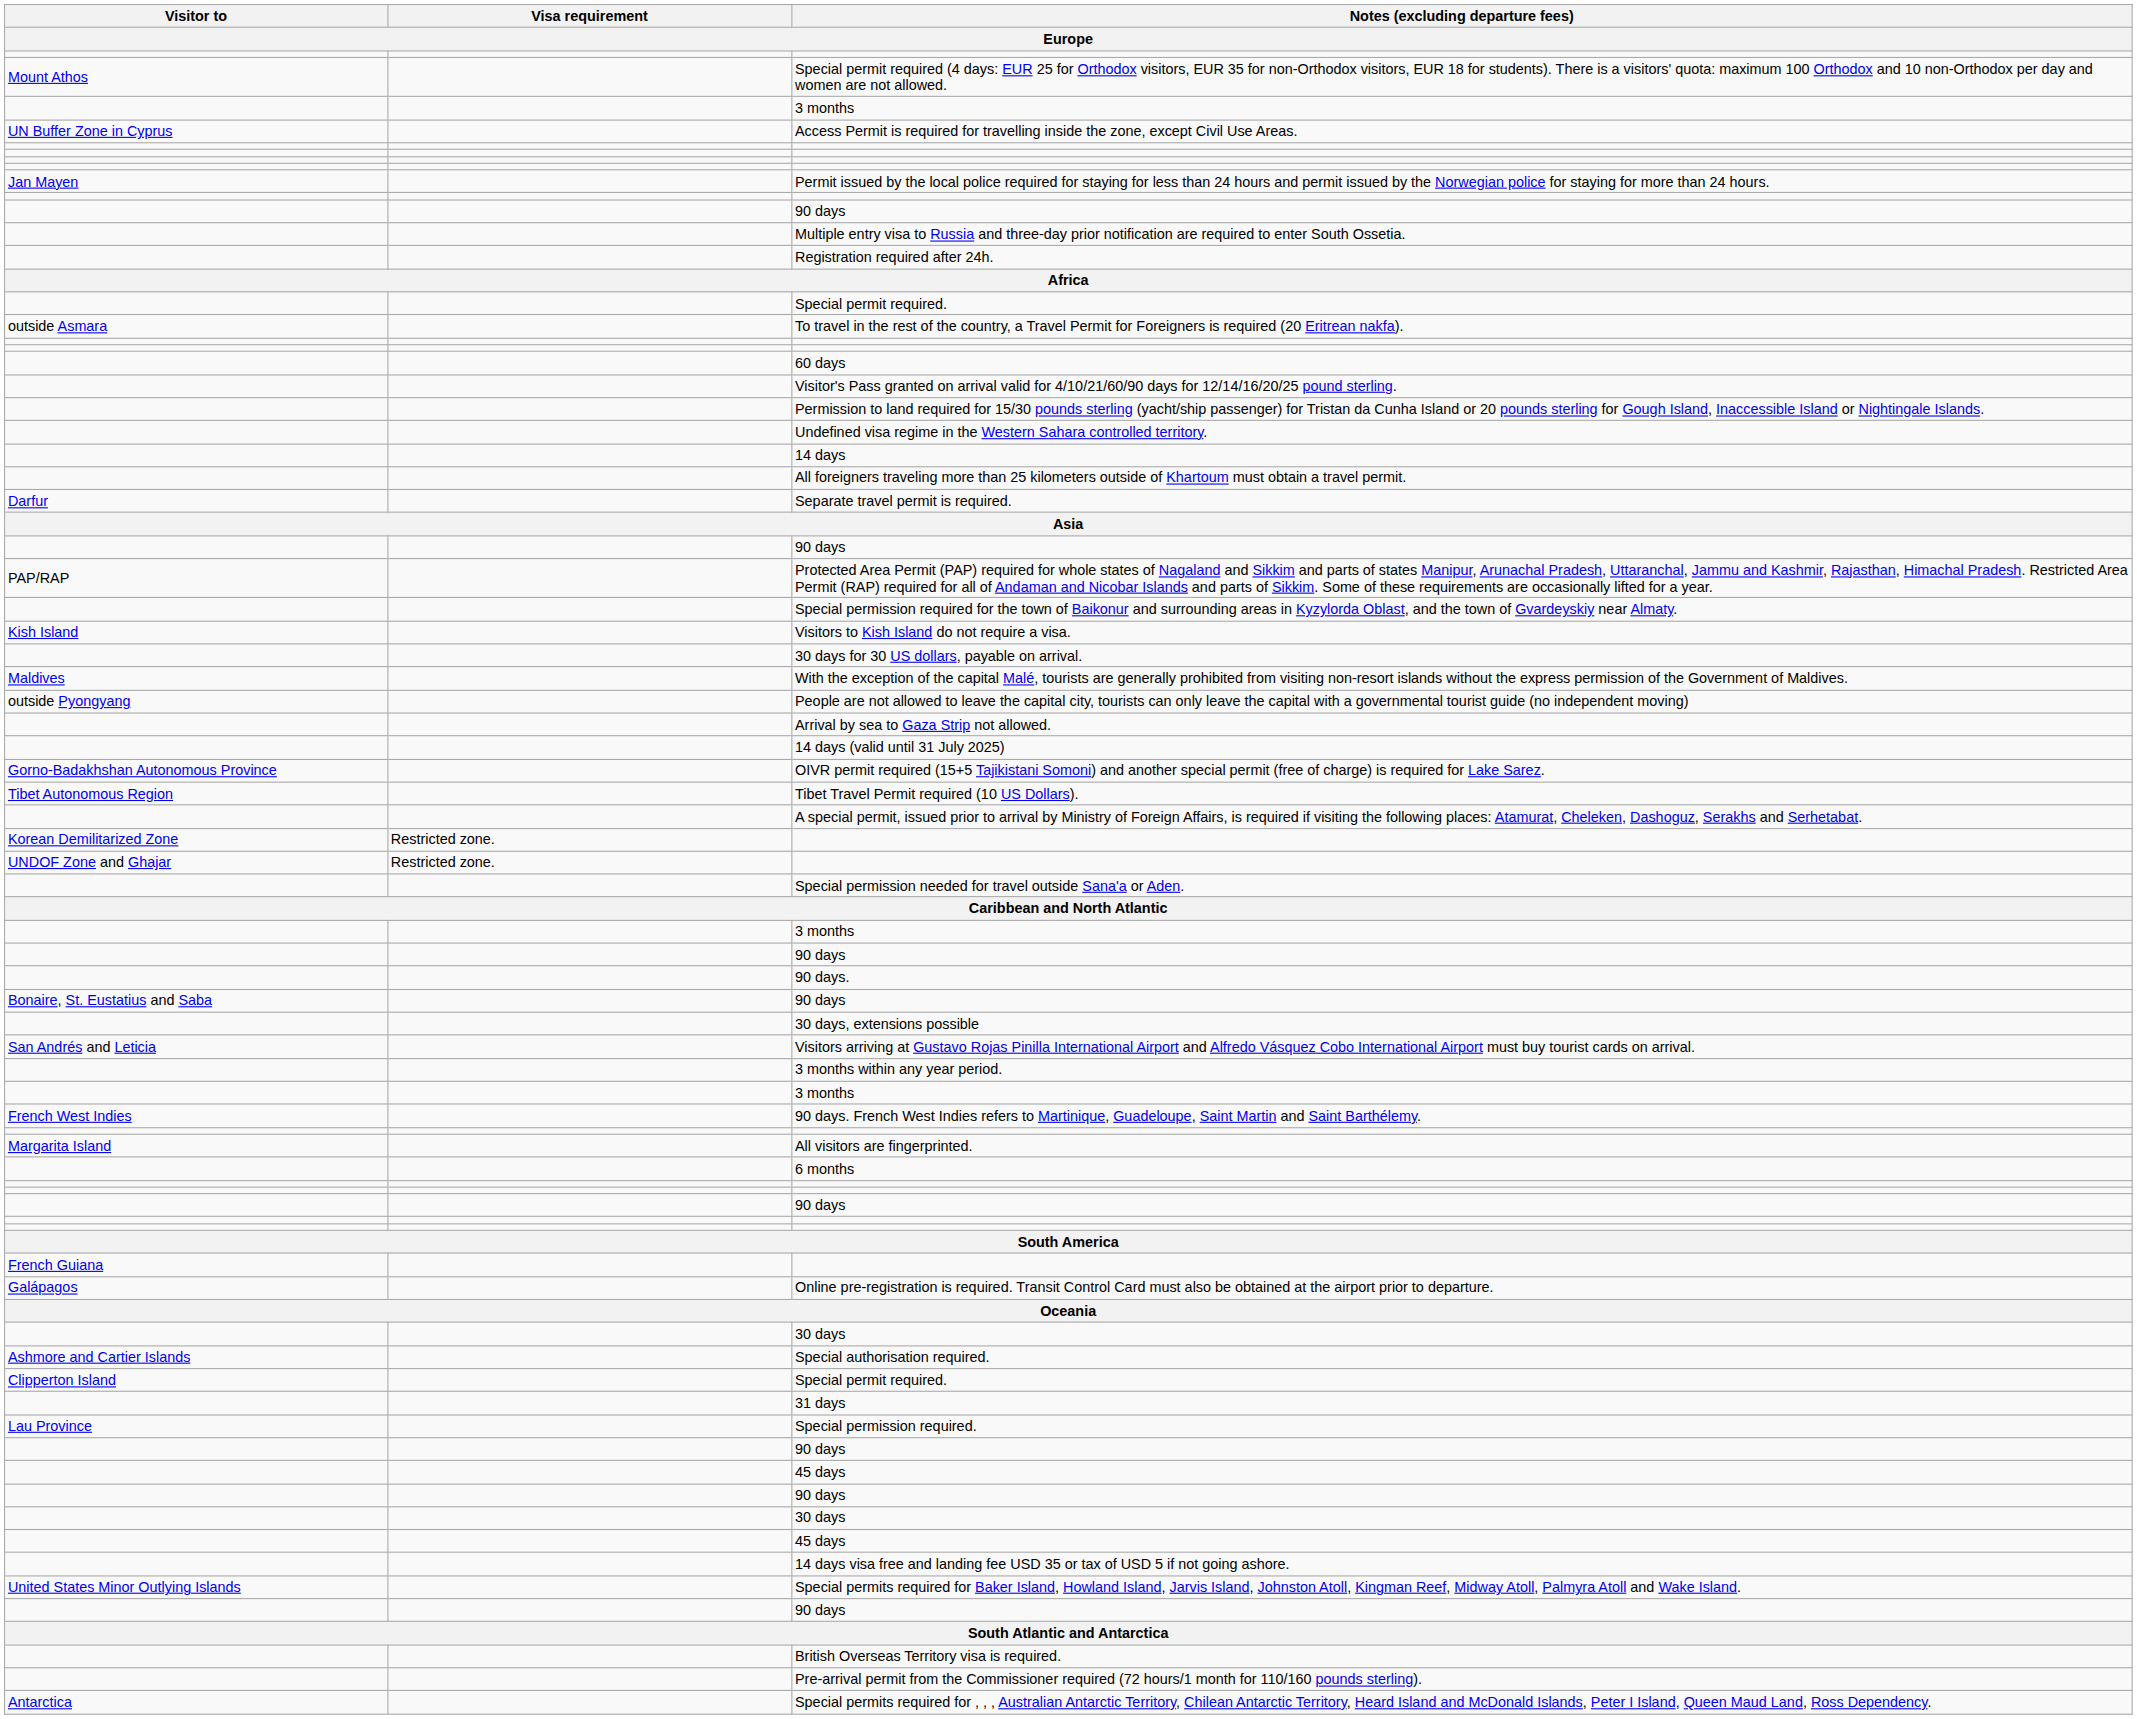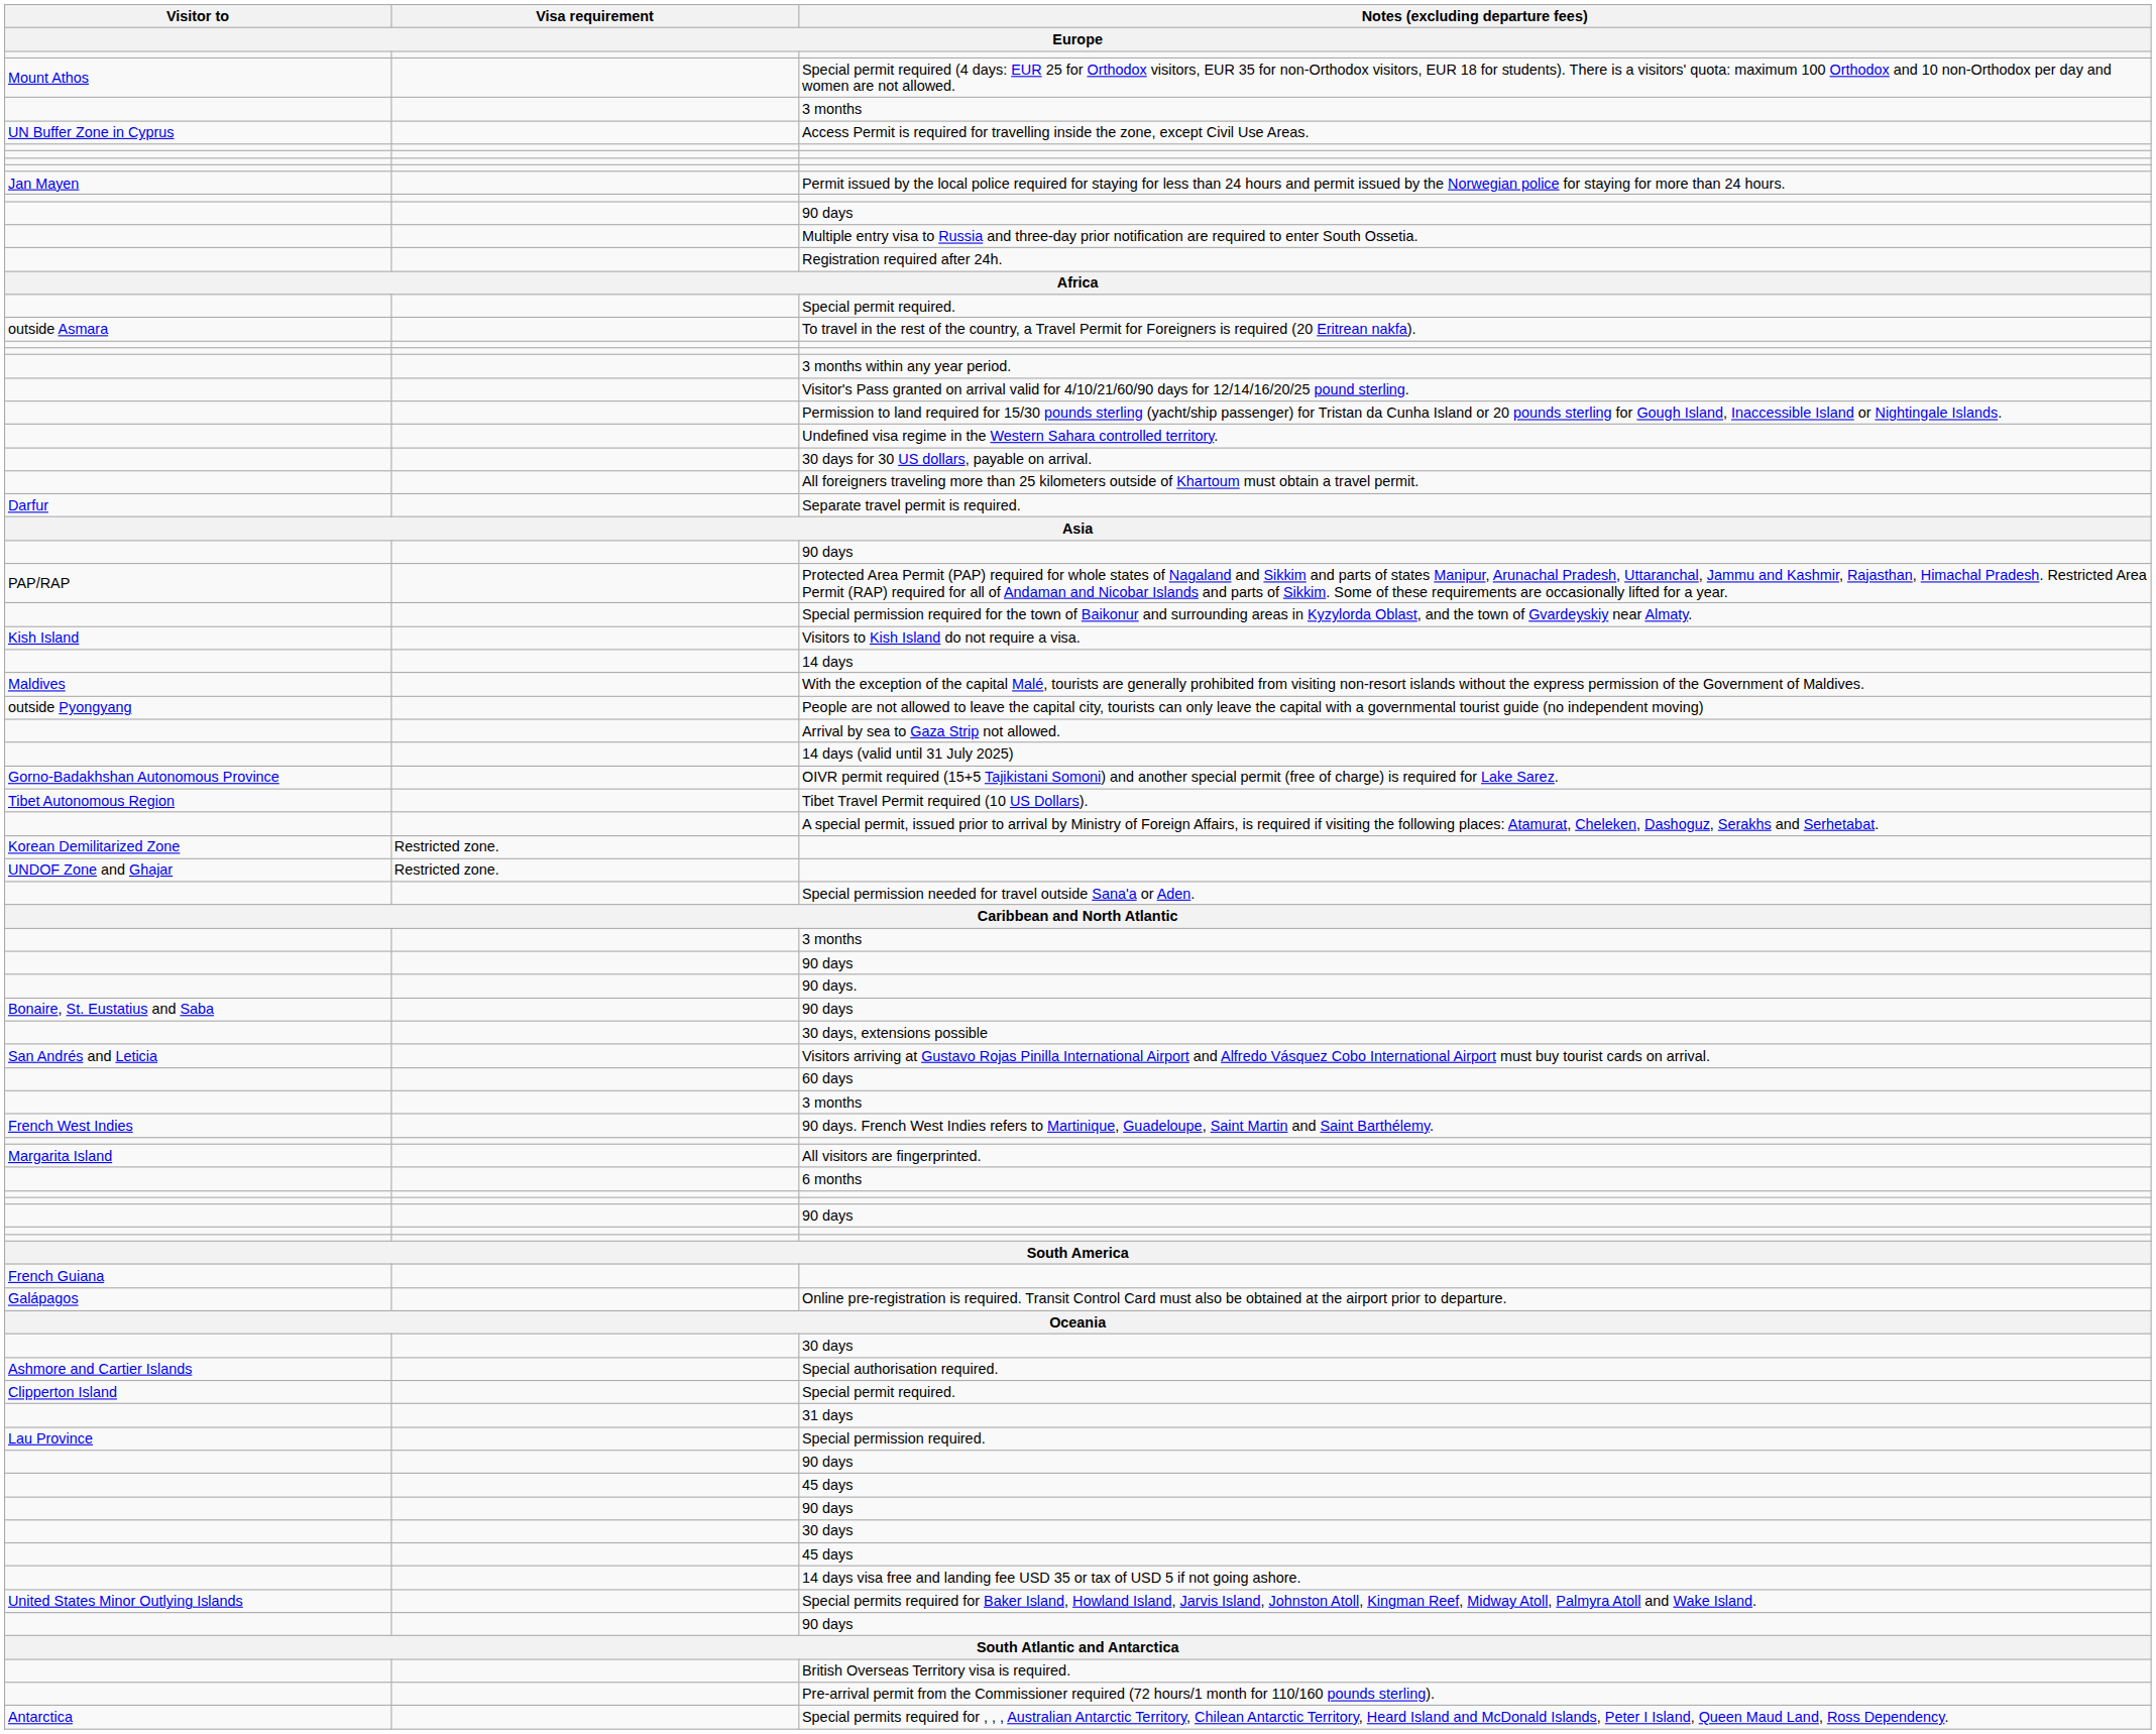 <table class="wikitable" style="text-align: left; font-size: smaller; table-layout: fixed; ">
 <tr>
 <th style="width:18%;">Visitor to</th>
 <th style="width:19%;">Visa requirement</th>
 <th>Notes (excluding departure fees)</th>
 </tr>
 <tr>
 <th colspan="3">Europe</th>
 </tr>
 <tr>
 <td></td>
 <td></td>
 <td></td>
 </tr>
 <tr>
 <td> <a href='#'>Mount Athos</a></td>
 <td></td>
 <td>Special permit required (4 days: <a href='#'>EUR</a> 25 for <a href='#'>Orthodox</a> visitors, EUR 35 for non-Orthodox visitors, EUR 18 for students). There is a visitors' quota: maximum 100 <a href='#'>Orthodox</a> and 10 non-Orthodox per day and women are not allowed.</td>
 </tr>
 <tr>
 <td></td>
 <td></td>
 <td>3 months</td>
 </tr>
 <tr>
 <td> <a href='#'>UN Buffer Zone in Cyprus</a></td>
 <td></td>
 <td>Access Permit is required for travelling inside the zone, except Civil Use Areas.</td>
 </tr>
 <tr>
 <td></td>
 <td></td>
 <td></td>
 </tr>
 <tr>
 <td></td>
 <td></td>
 <td></td>
 </tr>
 <tr>
 <td></td>
 <td></td>
 <td></td>
 </tr>
 <tr>
 <td></td>
 <td></td>
 <td></td>
 </tr>
 <tr>
 <td> <a href='#'>Jan Mayen</a></td>
 <td></td>
 <td>Permit issued by the local police required for staying for less than 24 hours and permit issued by the <a href='#'>Norwegian police</a> for staying for more than 24 hours.</td>
 </tr>
 <tr>
 <td></td>
 <td></td>
 <td></td>
 </tr>
 <tr>
 <td></td>
 <td></td>
 <td>90 days</td>
 </tr>
 <tr>
 <td></td>
 <td></td>
 <td>Multiple entry visa to <a href='#'>Russia</a> and three-day prior notification are required to enter South Ossetia.</td>
 </tr>
 <tr>
 <td></td>
 <td></td>
 <td>Registration required after 24h.</td>
 </tr>
 <tr>
 <th colspan="3">Africa</th>
 </tr>
 <tr>
 <td></td>
 <td></td>
 <td>Special permit required.</td>
 </tr>
 <tr>
 <td> outside <a href='#'>Asmara</a></td>
 <td></td>
 <td>To travel in the rest of the country, a Travel Permit for Foreigners is required (20 <a href='#'>Eritrean nakfa</a>).</td>
 </tr>
 <tr>
 <td></td>
 <td></td>
 <td></td>
 </tr>
 <tr>
 <td></td>
 <td></td>
 <td></td>
 </tr>
 <tr>
 <td></td>
 <td></td>
-<td>60 days</td>
+<td>3 months within any year period.</td>
 </tr>
 <tr>
 <td></td>
 <td></td>
 <td>Visitor's Pass granted on arrival valid for 4/10/21/60/90 days for 12/14/16/20/25 <a href='#'>pound sterling</a>.</td>
 </tr>
 <tr>
 <td></td>
 <td></td>
 <td>Permission to land required for 15/30 <a href='#'>pounds sterling</a> (yacht/ship passenger) for Tristan da Cunha Island or 20 <a href='#'>pounds sterling</a> for <a href='#'>Gough Island</a>, <a href='#'>Inaccessible Island</a> or <a href='#'>Nightingale Islands</a>.</td>
 </tr>
 <tr>
 <td></td>
 <td></td>
 <td>Undefined visa regime in the <a href='#'>Western Sahara controlled territory</a>.</td>
 </tr>
 <tr>
 <td></td>
 <td></td>
-<td>14 days</td>
+<td>30 days for 30 <a href='#'>US dollars</a>, payable on arrival.</td>
 </tr>
 <tr>
 <td></td>
 <td></td>
 <td>All foreigners traveling more than 25 kilometers outside of <a href='#'>Khartoum</a> must obtain a travel permit.</td>
 </tr>
 <tr>
 <td> <a href='#'>Darfur</a></td>
 <td></td>
 <td>Separate travel permit is required.</td>
 </tr>
 <tr>
 <th colspan="3">Asia</th>
 </tr>
 <tr>
 <td></td>
 <td></td>
 <td>90 days</td>
 </tr>
 <tr>
 <td> PAP/RAP</td>
 <td></td>
 <td>Protected Area Permit (PAP) required for whole states of <a href='#'>Nagaland</a> and <a href='#'>Sikkim</a> and parts of states <a href='#'>Manipur</a>, <a href='#'>Arunachal Pradesh</a>, <a href='#'>Uttaranchal</a>, <a href='#'>Jammu and Kashmir</a>, <a href='#'>Rajasthan</a>, <a href='#'>Himachal Pradesh</a>. Restricted Area Permit (RAP) required for all of <a href='#'>Andaman and Nicobar Islands</a> and parts of <a href='#'>Sikkim</a>. Some of these requirements are occasionally lifted for a year.</td>
 </tr>
 <tr>
 <td></td>
 <td></td>
 <td>Special permission required for the town of <a href='#'>Baikonur</a> and surrounding areas in <a href='#'>Kyzylorda Oblast</a>, and the town of <a href='#'>Gvardeyskiy</a> near <a href='#'>Almaty</a>.</td>
 </tr>
 <tr>
 <td> <a href='#'>Kish Island</a></td>
 <td></td>
 <td>Visitors to <a href='#'>Kish Island</a> do not require a visa.</td>
 </tr>
 <tr>
 <td></td>
 <td></td>
-<td>30 days for 30 <a href='#'>US dollars</a>, payable on arrival.</td>
+<td>14 days</td>
 </tr>
 <tr>
 <td> <a href='#'>Maldives</a></td>
 <td></td>
 <td>With the exception of the capital <a href='#'>Malé</a>, tourists are generally prohibited from visiting non-resort islands without the express permission of the Government of Maldives.</td>
 </tr>
 <tr>
 <td> outside <a href='#'>Pyongyang</a></td>
 <td></td>
 <td>People are not allowed to leave the capital city, tourists can only leave the capital with a governmental tourist guide (no independent moving)</td>
 </tr>
 <tr>
 <td></td>
 <td></td>
 <td>Arrival by sea to <a href='#'>Gaza Strip</a> not allowed.</td>
 </tr>
 <tr>
 <td></td>
 <td></td>
 <td>14 days (valid until 31 July 2025)</td>
 </tr>
 <tr>
 <td> <a href='#'>Gorno-Badakhshan Autonomous Province</a></td>
 <td></td>
 <td>OIVR permit required (15+5 <a href='#'>Tajikistani Somoni</a>) and another special permit (free of charge) is required for <a href='#'>Lake Sarez</a>.</td>
 </tr>
 <tr>
 <td> <a href='#'>Tibet Autonomous Region</a></td>
 <td></td>
 <td>Tibet Travel Permit required (10 <a href='#'>US Dollars</a>).</td>
 </tr>
 <tr>
 <td></td>
 <td></td>
 <td>A special permit, issued prior to arrival by Ministry of Foreign Affairs, is required if visiting the following places: <a href='#'>Atamurat</a>, <a href='#'>Cheleken</a>, <a href='#'>Dashoguz</a>, <a href='#'>Serakhs</a> and <a href='#'>Serhetabat</a>.</td>
 </tr>
 <tr>
 <td> <a href='#'>Korean Demilitarized Zone</a></td>
 <td>Restricted zone.</td>
 <td></td>
 </tr>
 <tr>
 <td> <a href='#'>UNDOF Zone</a> and <a href='#'>Ghajar</a></td>
 <td>Restricted zone.</td>
 <td></td>
 </tr>
 <tr>
 <td></td>
 <td></td>
 <td>Special permission needed for travel outside <a href='#'>Sana'a</a> or <a href='#'>Aden</a>.</td>
 </tr>
 <tr>
 <th colspan="3">Caribbean and North Atlantic</th>
 </tr>
 <tr>
 <td></td>
 <td></td>
 <td>3 months</td>
 </tr>
 <tr>
 <td></td>
 <td></td>
 <td>90 days</td>
 </tr>
 <tr>
 <td></td>
 <td></td>
 <td>90 days.</td>
 </tr>
 <tr>
 <td> <a href='#'>Bonaire</a>, <a href='#'>St. Eustatius</a> and <a href='#'>Saba</a></td>
 <td></td>
 <td>90 days</td>
 </tr>
 <tr>
 <td></td>
 <td></td>
 <td>30 days, extensions possible</td>
 </tr>
 <tr>
 <td> <a href='#'>San Andrés</a> and <a href='#'>Leticia</a></td>
 <td></td>
 <td>Visitors arriving at <a href='#'>Gustavo Rojas Pinilla International Airport</a> and <a href='#'>Alfredo Vásquez Cobo International Airport</a> must buy tourist cards on arrival.</td>
 </tr>
 <tr>
 <td></td>
 <td></td>
-<td>3 months within any year period.</td>
+<td>60 days</td>
 </tr>
 <tr>
 <td></td>
 <td></td>
 <td>3 months</td>
 </tr>
 <tr>
 <td> <a href='#'>French West Indies</a></td>
 <td></td>
 <td>90 days. French West Indies refers to <a href='#'>Martinique</a>, <a href='#'>Guadeloupe</a>, <a href='#'>Saint Martin</a> and <a href='#'>Saint Barthélemy</a>.</td>
 </tr>
 <tr>
 <td></td>
 <td></td>
 <td></td>
 </tr>
 <tr>
 <td> <a href='#'>Margarita Island</a></td>
 <td></td>
 <td>All visitors are fingerprinted.</td>
 </tr>
 <tr>
 <td></td>
 <td></td>
 <td>6 months</td>
 </tr>
 <tr>
 <td></td>
 <td></td>
 <td></td>
 </tr>
 <tr>
 <td></td>
 <td></td>
 <td></td>
 </tr>
 <tr>
 <td></td>
 <td></td>
 <td>90 days</td>
 </tr>
 <tr>
 <td></td>
 <td></td>
 <td></td>
 </tr>
 <tr>
 <td></td>
 <td></td>
 <td></td>
 </tr>
 <tr>
 <th colspan="3">South America</th>
 </tr>
 <tr>
 <td> <a href='#'>French Guiana</a></td>
 <td></td>
 <td></td>
 </tr>
 <tr>
 <td> <a href='#'>Galápagos</a></td>
 <td></td>
 <td>Online pre-registration is required. Transit Control Card must also be obtained at the airport prior to departure.</td>
 </tr>
 <tr>
 <th colspan="3">Oceania</th>
 </tr>
 <tr>
 <td></td>
 <td></td>
 <td>30 days</td>
 </tr>
 <tr>
 <td> <a href='#'>Ashmore and Cartier Islands</a></td>
 <td></td>
 <td>Special authorisation required.</td>
 </tr>
 <tr>
 <td> <a href='#'>Clipperton Island</a></td>
 <td></td>
 <td>Special permit required.</td>
 </tr>
 <tr>
 <td></td>
 <td></td>
 <td>31 days</td>
 </tr>
 <tr>
 <td> <a href='#'>Lau Province</a></td>
 <td></td>
 <td>Special permission required.</td>
 </tr>
 <tr>
 <td></td>
 <td></td>
 <td>90 days</td>
 </tr>
 <tr>
 <td></td>
 <td></td>
 <td>45 days</td>
 </tr>
 <tr>
 <td></td>
 <td></td>
 <td>90 days</td>
 </tr>
 <tr>
 <td></td>
 <td></td>
 <td>30 days</td>
 </tr>
 <tr>
 <td></td>
 <td></td>
 <td>45 days</td>
 </tr>
 <tr>
 <td></td>
 <td></td>
 <td>14 days visa free and landing fee USD 35 or tax of USD 5 if not going ashore.</td>
 </tr>
 <tr>
 <td> <a href='#'>United States Minor Outlying Islands</a></td>
 <td></td>
 <td>Special permits required for <a href='#'>Baker Island</a>, <a href='#'>Howland Island</a>, <a href='#'>Jarvis Island</a>, <a href='#'>Johnston Atoll</a>, <a href='#'>Kingman Reef</a>, <a href='#'>Midway Atoll</a>, <a href='#'>Palmyra Atoll</a> and <a href='#'>Wake Island</a>.</td>
 </tr>
 <tr>
 <td></td>
 <td></td>
 <td>90 days</td>
 </tr>
 <tr>
 <th colspan="3">South Atlantic and Antarctica</th>
 </tr>
 <tr>
 <td></td>
 <td></td>
 <td>British Overseas Territory visa is required.</td>
 </tr>
 <tr>
 <td></td>
 <td></td>
 <td>Pre-arrival permit from the Commissioner required (72 hours/1 month for 110/160 <a href='#'>pounds sterling</a>).</td>
 </tr>
 <tr>
 <td><a href='#'>Antarctica</a></td>
 <td></td>
 <td>Special permits required for , , ,  <a href='#'>Australian Antarctic Territory</a>,  <a href='#'>Chilean Antarctic Territory</a>,  <a href='#'>Heard Island and McDonald Islands</a>,  <a href='#'>Peter I Island</a>,  <a href='#'>Queen Maud Land</a>,  <a href='#'>Ross Dependency</a>.</td>
 </tr>
 </table>
